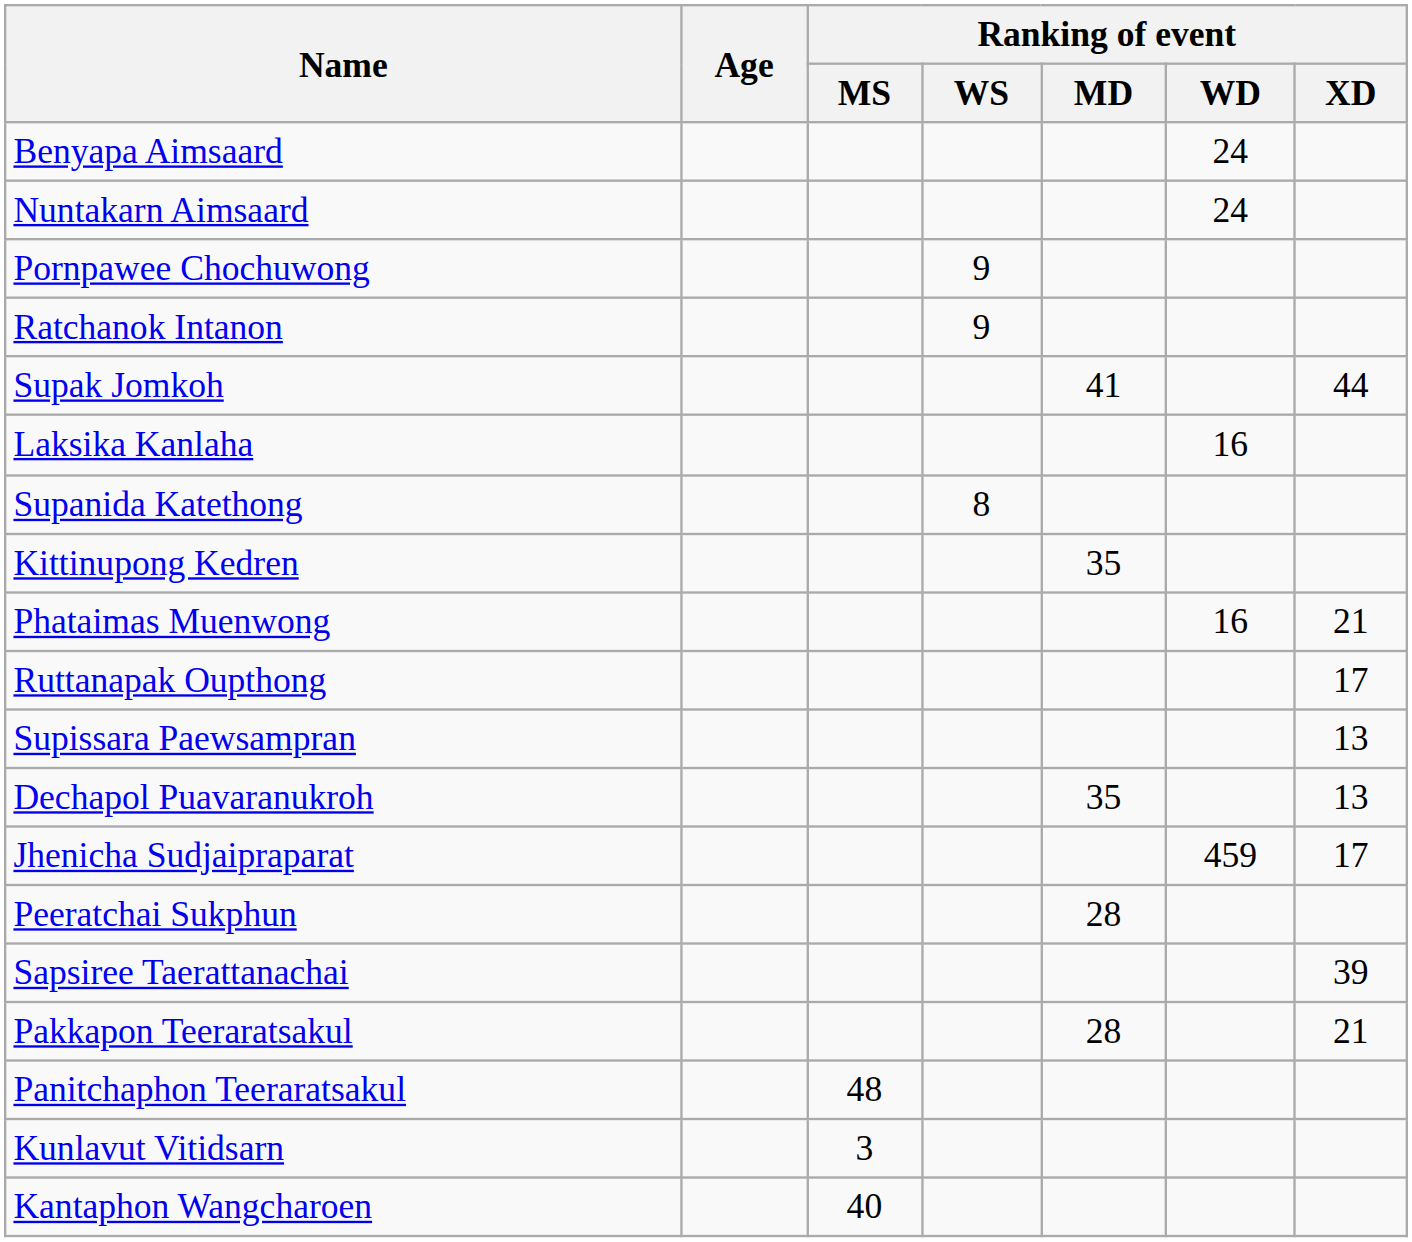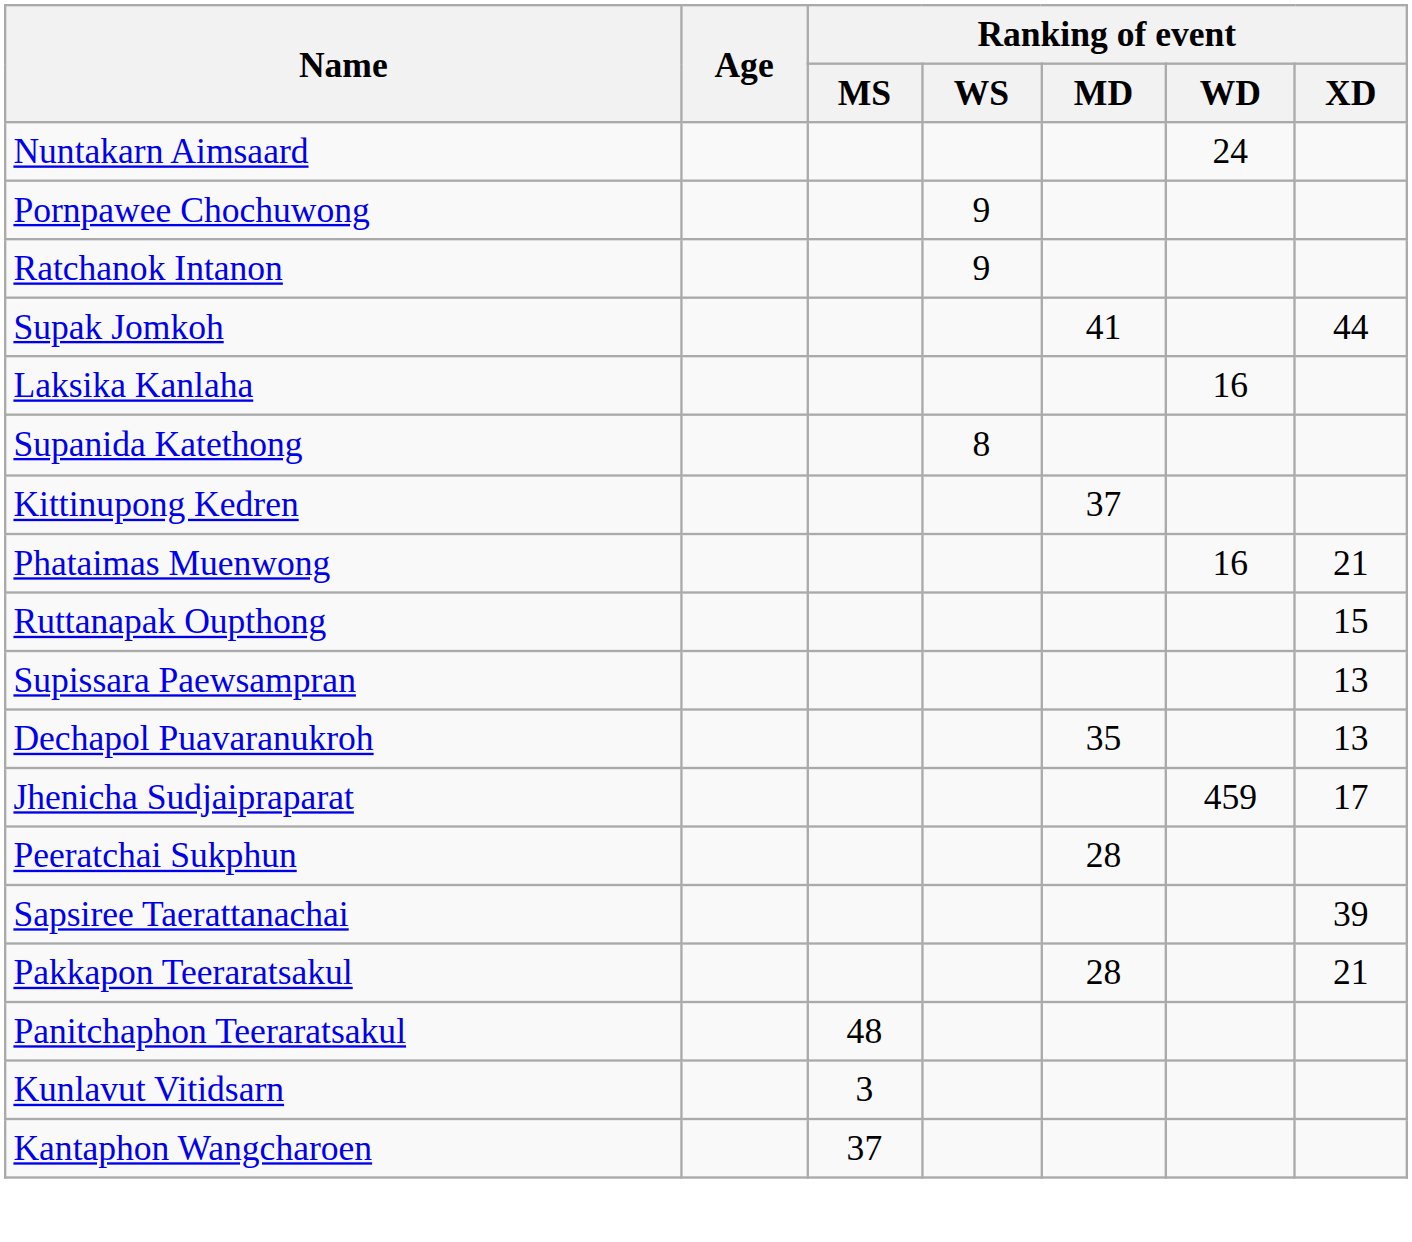 <table class="wikitable" style="width:600px; font-size:95%; text-align:center">
 <tr>
 <th rowspan="2" align="left">Name</th>
 <th rowspan="2" align="left">Age</th>
 <th colspan="5" align="center">Ranking of event</th>
 </tr>
 <tr>
 <th align="left">MS</th>
 <th align="left">WS</th>
 <th align="left">MD</th>
 <th align="left">WD</th>
 <th align="left">XD</th>
-</tr>
-<tr>
-<td align="left"><a href='#'>Benyapa Aimsaard</a></td>
-<td align="left"></td>
-<td></td>
-<td></td>
-<td></td>
-<td>24</td>
-<td></td>
 </tr>
 <tr>
 <td align="left"><a href='#'>Nuntakarn Aimsaard</a></td>
 <td align="left"></td>
 <td></td>
 <td></td>
 <td></td>
 <td>24</td>
 <td></td>
 </tr>
 <tr>
 <td align="left"><a href='#'>Pornpawee Chochuwong</a></td>
 <td align="left"></td>
 <td></td>
 <td>9</td>
 <td></td>
 <td></td>
 <td></td>
 </tr>
 <tr>
 <td align="left"><a href='#'>Ratchanok Intanon</a></td>
 <td align="left"></td>
 <td></td>
 <td>9</td>
 <td></td>
 <td></td>
 <td></td>
 </tr>
 <tr>
 <td align="left"><a href='#'>Supak Jomkoh</a></td>
 <td align="left"></td>
 <td></td>
 <td></td>
 <td>41</td>
 <td></td>
 <td>44</td>
 </tr>
 <tr>
 <td align="left"><a href='#'>Laksika Kanlaha</a></td>
 <td align="left"></td>
 <td></td>
 <td></td>
 <td></td>
 <td>16</td>
 <td></td>
 </tr>
 <tr>
 <td align="left"><a href='#'>Supanida Katethong</a></td>
 <td align="left"></td>
 <td></td>
 <td>8</td>
 <td></td>
 <td></td>
 <td></td>
 </tr>
 <tr>
 <td align="left"><a href='#'>Kittinupong Kedren</a></td>
 <td align="left"></td>
 <td></td>
 <td></td>
-<td>35</td>
+<td>37</td>
 <td></td>
 <td></td>
 </tr>
 <tr>
 <td align="left"><a href='#'>Phataimas Muenwong</a></td>
 <td align="left"></td>
 <td></td>
 <td></td>
 <td></td>
 <td>16</td>
 <td>21</td>
 </tr>
 <tr>
 <td align="left"><a href='#'>Ruttanapak Oupthong</a></td>
 <td align="left"></td>
 <td></td>
 <td></td>
 <td></td>
 <td></td>
-<td>17</td>
+<td>15</td>
 </tr>
 <tr>
 <td align="left"><a href='#'>Supissara Paewsampran</a></td>
 <td align="left"></td>
 <td></td>
 <td></td>
 <td></td>
 <td></td>
 <td>13</td>
 </tr>
 <tr>
 <td align="left"><a href='#'>Dechapol Puavaranukroh</a></td>
 <td align="left"></td>
 <td></td>
 <td></td>
 <td>35</td>
 <td></td>
 <td>13</td>
 </tr>
 <tr>
 <td align="left"><a href='#'>Jhenicha Sudjaipraparat</a></td>
 <td align="left"></td>
 <td></td>
 <td></td>
 <td></td>
 <td>459</td>
 <td>17</td>
 </tr>
 <tr>
 <td align="left"><a href='#'>Peeratchai Sukphun</a></td>
 <td align="left"></td>
 <td></td>
 <td></td>
 <td>28</td>
 <td></td>
 <td></td>
 </tr>
 <tr>
 <td align="left"><a href='#'>Sapsiree Taerattanachai</a></td>
 <td align="left"></td>
 <td></td>
 <td></td>
 <td></td>
 <td></td>
 <td>39</td>
 </tr>
 <tr>
 <td align="left"><a href='#'>Pakkapon Teeraratsakul</a></td>
 <td align="left"></td>
 <td></td>
 <td></td>
 <td>28</td>
 <td></td>
 <td>21</td>
 </tr>
 <tr>
 <td align="left"><a href='#'>Panitchaphon Teeraratsakul</a></td>
 <td align="left"></td>
 <td>48</td>
 <td></td>
 <td></td>
 <td></td>
 <td></td>
 </tr>
 <tr>
 <td align="left"><a href='#'>Kunlavut Vitidsarn</a></td>
 <td align="left"></td>
 <td>3</td>
 <td></td>
 <td></td>
 <td></td>
 <td></td>
 </tr>
 <tr>
 <td align="left"><a href='#'>Kantaphon Wangcharoen</a></td>
 <td align="left"></td>
-<td>40</td>
+<td>37</td>
 <td></td>
 <td></td>
 <td></td>
 <td></td>
 </tr>
 </table>
